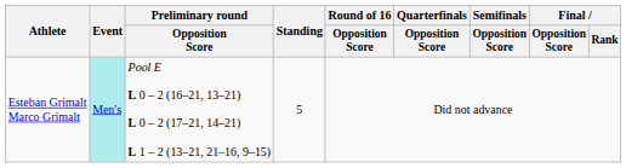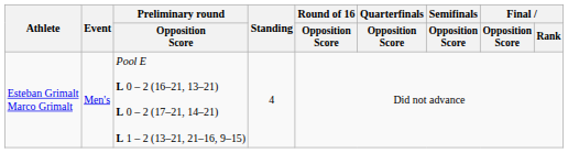 <table class=wikitable style="font-size:90%">
 <tr>
 <th rowspan="2">Athlete</th>
 <th rowspan="2">Event</th>
 <th>Preliminary round</th>
 <th rowspan="2">Standing</th>
 <th>Round of 16</th>
 <th>Quarterfinals</th>
 <th>Semifinals</th>
 <th colspan=2>Final / </th>
 </tr>
 <tr style="font-size:95%">
 <th>Opposition<br>Score</th>
 <th>Opposition<br>Score</th>
 <th>Opposition<br>Score</th>
 <th>Opposition<br>Score</th>
 <th>Opposition<br>Score</th>
 <th>Rank</th>
 </tr>
 <tr align=center>
 <td align=left><a href='#'>Esteban Grimalt</a><br><a href='#'>Marco Grimalt</a></td>
-<td align=left style="background: paleturquoise;"><a href='#'>Men's</a></td>
+<td align=left><a href='#'>Men's</a></td>
 <td align=left><em>Pool E</em><br><br><strong>L</strong> 0 – 2 (16–21, 13–21)<br><br><strong>L</strong> 0 – 2 (17–21, 14–21)<br><br><strong>L</strong> 1 – 2 (13–21, 21–16, 9–15)</td>
-<td>5</td>
+<td>4</td>
 <td colspan=5>Did not advance</td>
 </tr>
 </table>
